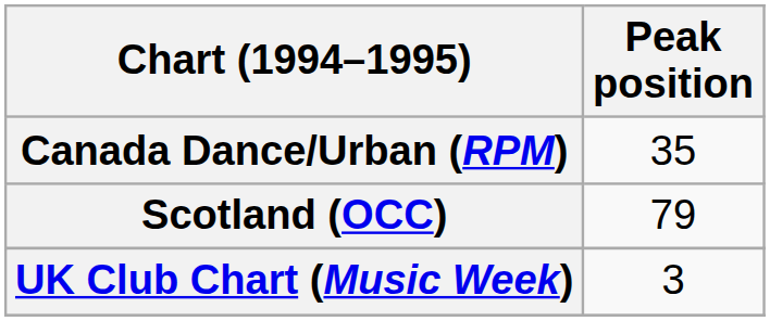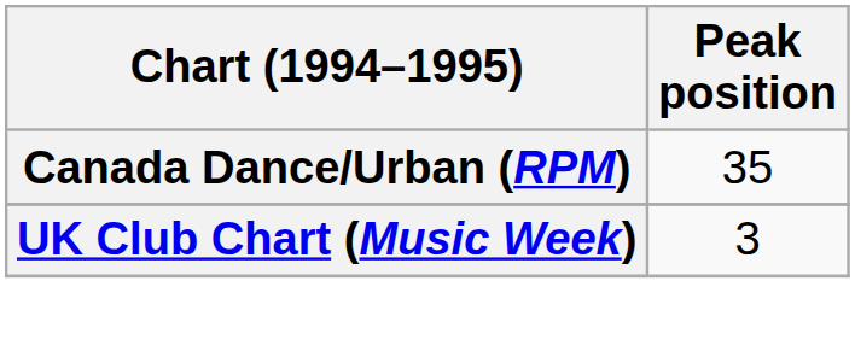 <table class="wikitable sortable plainrowheaders" style="text-align:center">
 <tr>
 <th>Chart (1994–1995)</th>
 <th>Peak<br>position</th>
 </tr>
 <tr>
 <th scope="row">Canada Dance/Urban (<em><a href='#'>RPM</a></em>)</th>
 <td align="center">35</td>
-</tr>
-<tr>
-<th scope="row">Scotland (<a href='#'>OCC</a>)</th>
-<td align="center">79</td>
 </tr>
 <tr>
 </tr>
 <tr>
 </tr>
 <tr>
 </tr>
 <tr>
 <th scope="row"><a href='#'>UK Club Chart</a> (<em><a href='#'>Music Week</a></em>)</th>
 <td align="center">3</td>
 </tr>
 <tr>
 </tr>
 </table>
